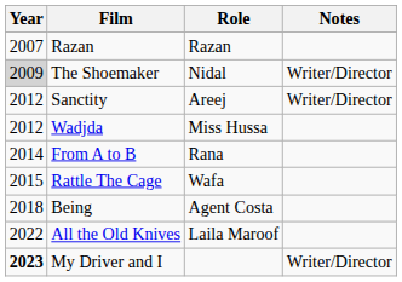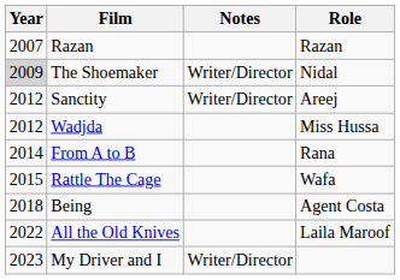 <table class="wikitable sortable">
 <tr>
 <th>Year</th>
 <th>Film</th>
+<th>Notes</th>
 <th>Role</th>
-<th>Notes</th>
 </tr>
 <tr>
 <td>2007</td>
 <td>Razan</td>
+<td></td>
 <td>Razan</td>
-<td></td>
 </tr>
 <tr>
 <td style="background: lightgrey;">2009</td>
 <td>The Shoemaker</td>
+<td>Writer/Director</td>
 <td>Nidal</td>
-<td>Writer/Director</td>
 </tr>
 <tr>
 <td>2012</td>
 <td>Sanctity</td>
+<td>Writer/Director</td>
 <td>Areej</td>
-<td>Writer/Director</td>
 </tr>
 <tr>
 <td>2012</td>
 <td><a href='#'>Wadjda</a></td>
+<td></td>
 <td>Miss Hussa</td>
-<td></td>
 </tr>
 <tr>
 <td>2014</td>
 <td><a href='#'>From A to B</a></td>
+<td></td>
 <td>Rana</td>
-<td></td>
 </tr>
 <tr>
 <td>2015</td>
 <td><a href='#'>Rattle The Cage</a></td>
+<td></td>
 <td>Wafa</td>
-<td></td>
 </tr>
 <tr>
 <td>2018</td>
 <td>Being</td>
+<td></td>
 <td>Agent Costa</td>
-<td></td>
 </tr>
 <tr>
 <td>2022</td>
 <td><a href='#'>All the Old Knives</a></td>
+<td></td>
 <td>Laila Maroof</td>
+</tr>
+<tr>
+<td>2023</td>
+<td>My Driver and I</td>
+<td>Writer/Director</td>
 <td></td>
 </tr>
-<tr>
-<td><strong>2023</strong></td>
-<td>My Driver and I</td>
-<td></td>
-<td>Writer/Director</td>
-</tr>
 </table>
